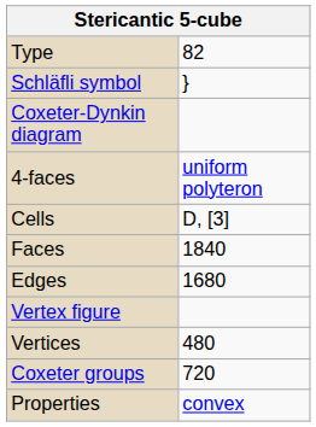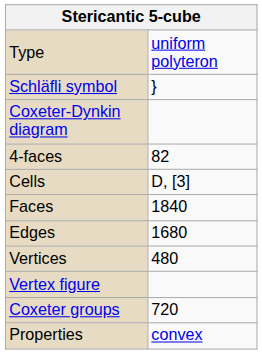 <table class="wikitable" align="right" style="margin-left:10px" width="250">
 <tr>
 <th bgcolor=#e7dcc3 colspan=2>Stericantic 5-cube</th>
 </tr>
 <tr>
 <td bgcolor=#e7dcc3>Type</td>
-<td>82</td>
+<td><a href='#'>uniform polyteron</a></td>
 </tr>
 <tr>
 <td bgcolor=#e7dcc3><a href='#'>Schläfli symbol</a></td>
 <td>}</td>
 </tr>
 <tr>
 <td bgcolor=#e7dcc3><a href='#'>Coxeter-Dynkin diagram</a></td>
 <td></td>
 </tr>
 <tr>
 <td bgcolor=#e7dcc3>4-faces</td>
-<td><a href='#'>uniform polyteron</a></td>
+<td>82</td>
 </tr>
 <tr>
 <td bgcolor=#e7dcc3>Cells</td>
 <td>D, [3]</td>
 </tr>
 <tr>
 <td bgcolor=#e7dcc3>Faces</td>
 <td>1840</td>
 </tr>
 <tr>
 <td bgcolor=#e7dcc3>Edges</td>
 <td>1680</td>
 </tr>
 <tr>
+<td bgcolor=#e7dcc3>Vertices</td>
+<td>480</td>
+</tr>
+<tr>
 <td bgcolor=#e7dcc3><a href='#'>Vertex figure</a></td>
 <td></td>
-</tr>
-<tr>
-<td bgcolor=#e7dcc3>Vertices</td>
-<td>480</td>
 </tr>
 <tr>
 <td bgcolor=#e7dcc3><a href='#'>Coxeter groups</a></td>
 <td>720</td>
 </tr>
 <tr>
 <td bgcolor=#e7dcc3>Properties</td>
 <td><a href='#'>convex</a></td>
 </tr>
 </table>
